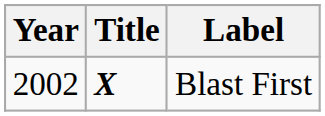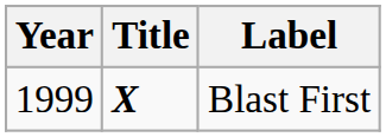 <table class="wikitable">
 <tr>
 <th>Year</th>
 <th>Title</th>
 <th>Label</th>
 </tr>
 <tr>
-<td>2002</td>
+<td>1999</td>
 <td><strong><em>X</em></strong></td>
 <td>Blast First</td>
 </tr>
 </table>
